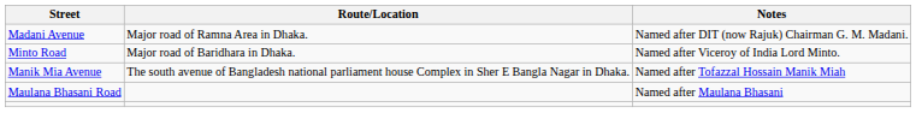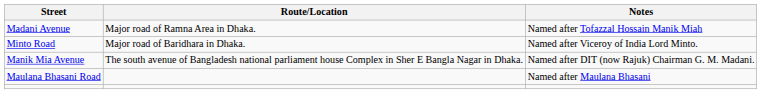 <table class="wikitable">
 <tr>
 <th>Street</th>
 <th>Route/Location</th>
 <th>Notes</th>
 </tr>
 <tr>
 <td><a href='#'>Madani Avenue</a></td>
 <td>Major road of Ramna Area in Dhaka.</td>
-<td>Named after DIT (now Rajuk) Chairman G. M. Madani.</td>
+<td>Named after <a href='#'>Tofazzal Hossain Manik Miah</a></td>
 </tr>
 <tr>
 <td><a href='#'>Minto Road</a></td>
 <td>Major road of Baridhara in Dhaka.</td>
 <td>Named after Viceroy of India Lord Minto.</td>
 </tr>
 <tr>
 <td><a href='#'>Manik Mia Avenue</a></td>
 <td>The south avenue of Bangladesh national parliament house Complex in Sher E Bangla Nagar in Dhaka.</td>
-<td>Named after <a href='#'>Tofazzal Hossain Manik Miah</a></td>
+<td>Named after DIT (now Rajuk) Chairman G. M. Madani.</td>
 </tr>
 <tr>
 <td><a href='#'>Maulana Bhasani Road</a></td>
 <td></td>
 <td>Named after <a href='#'>Maulana Bhasani</a></td>
 </tr>
 <tr>
 <td></td>
 <td></td>
 <td></td>
 </tr>
 </table>
